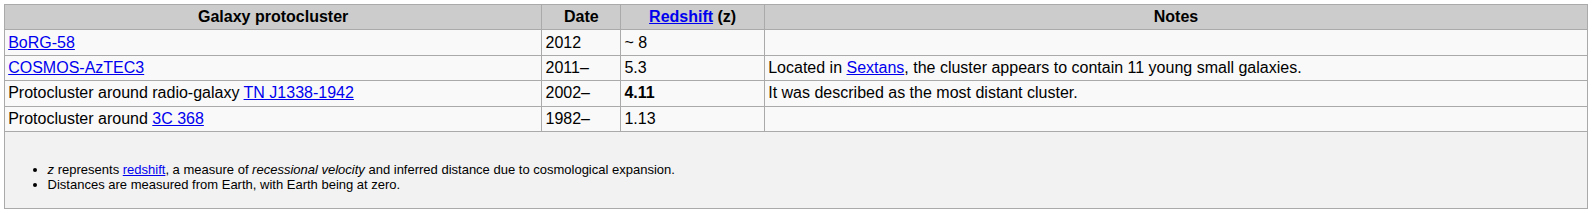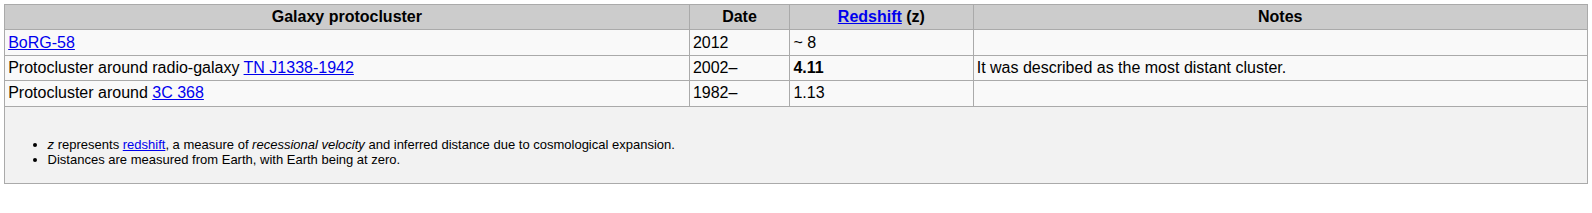 <table class="wikitable" width="100%" style="text-align:left;">
 <tr>
 <th style="background:#CCCCCC;text-align:center;">Galaxy protocluster</th>
 <th style="background:#CCCCCC;text-align:center;">Date</th>
 <th style="background:#CCCCCC;text-align:center;"><a href='#'>Redshift</a> (z)</th>
 <th style="background:#CCCCCC;text-align:center;">Notes</th>
 </tr>
 <tr>
 <td><a href='#'>BoRG-58</a></td>
 <td>2012</td>
 <td>~ 8</td>
 <td></td>
-</tr>
-<tr>
-<td><a href='#'>COSMOS-AzTEC3</a></td>
-<td>2011–</td>
-<td>5.3</td>
-<td>Located in <a href='#'>Sextans</a>, the cluster appears to contain 11 young small galaxies.</td>
 </tr>
 <tr>
 <td>Protocluster around radio-galaxy <a href='#'>TN J1338-1942</a></td>
 <td>2002–</td>
 <td><strong>4.11</strong></td>
 <td>It was described as the most distant cluster.</td>
 </tr>
 <tr>
 <td>Protocluster around <a href='#'>3C 368</a></td>
 <td>1982–</td>
 <td>1.13</td>
 <td></td>
 </tr>
 <tr>
 <td colspan=4 style="font-size: small; background-color: #f2f2f2;"><br><ul><li><em>z</em> represents <a href='#'>redshift</a>, a measure of <em>recessional velocity</em> and inferred distance due to cosmological expansion.</li><li>Distances are measured from Earth, with Earth being at zero.</li></ul></td>
 </tr>
 </table>
